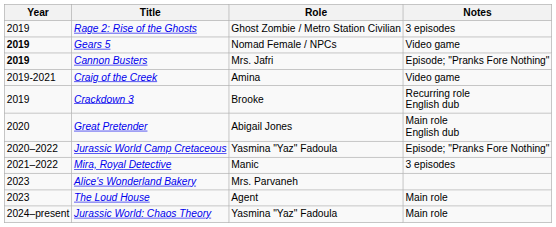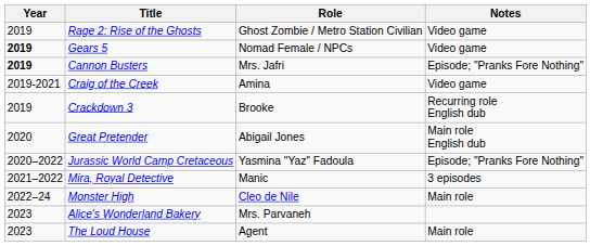 <table class="wikitable">
 <tr>
 <th>Year</th>
 <th>Title</th>
 <th>Role</th>
 <th>Notes</th>
 </tr>
 <tr>
 <td>2019</td>
 <td><em><a href='#'>Rage 2: Rise of the Ghosts</a></em></td>
 <td>Ghost Zombie / Metro Station Civilian</td>
-<td>3 episodes</td>
+<td>Video game</td>
 </tr>
 <tr>
 <td><strong>2019</strong></td>
 <td><em><a href='#'>Gears 5</a></em></td>
 <td>Nomad Female / NPCs</td>
 <td>Video game</td>
 </tr>
 <tr>
 <td><strong>2019</strong></td>
 <td><em><a href='#'>Cannon Busters</a></em></td>
 <td>Mrs. Jafri</td>
 <td>Episode; "Pranks Fore Nothing"</td>
 </tr>
 <tr>
 <td>2019-2021</td>
 <td><em><a href='#'>Craig of the Creek</a></em></td>
 <td>Amina</td>
 <td>Video game</td>
 </tr>
 <tr>
 <td>2019</td>
 <td><em><a href='#'>Crackdown 3</a></em></td>
 <td>Brooke</td>
 <td>Recurring role<br>English dub</td>
 </tr>
 <tr>
 <td>2020</td>
 <td><em><a href='#'>Great Pretender</a></em></td>
 <td>Abigail Jones</td>
 <td>Main role<br>English dub</td>
 </tr>
 <tr>
 <td>2020–2022</td>
 <td><em><a href='#'>Jurassic World Camp Cretaceous</a></em></td>
 <td>Yasmina "Yaz" Fadoula</td>
 <td>Episode; "Pranks Fore Nothing"</td>
 </tr>
 <tr>
 <td>2021–2022</td>
 <td><em><a href='#'>Mira, Royal Detective</a></em></td>
 <td>Manic</td>
 <td>3 episodes</td>
 </tr>
 <tr>
+<td>2022–24</td>
+<td><em><a href='#'>Monster High</a></em></td>
+<td><a href='#'>Cleo de Nile</a></td>
+<td>Main role</td>
+</tr>
+<tr>
 <td>2023</td>
 <td><em><a href='#'>Alice's Wonderland Bakery</a></em></td>
 <td>Mrs. Parvaneh</td>
 <td></td>
 </tr>
 <tr>
 <td>2023</td>
 <td><em><a href='#'>The Loud House</a></em></td>
 <td>Agent</td>
 <td>Main role</td>
 </tr>
-<tr>
-<td>2024–present</td>
-<td><em><a href='#'>Jurassic World: Chaos Theory</a></em></td>
-<td>Yasmina "Yaz" Fadoula</td>
-<td>Main role</td>
-</tr>
 </table>
